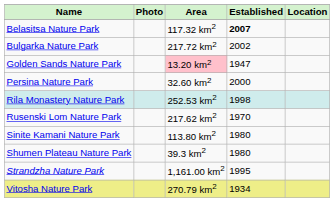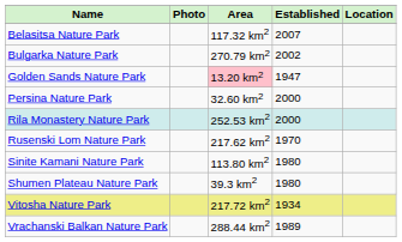 <table class="wikitable sortable">
 <tr>
 </tr>
 <tr>
 <th style=background:#D4F2CE;><strong>Name</strong></th>
 <th style=background:#D4F2CE;><strong>Photo</strong></th>
 <th style=background:#D4F2CE;><strong>Area</strong></th>
 <th style=background:#D4F2CE;><strong>Established</strong></th>
 <th style=background:#D4F2CE;><strong>Location</strong></th>
 </tr>
 <tr>
 </tr>
 <tr>
 <td><a href='#'>Belasitsa Nature Park</a></td>
 <td></td>
 <td>117.32 km<sup>2</sup></td>
-<td><strong>2007</strong></td>
+<td>2007</td>
 <td></td>
 </tr>
 <tr>
 <td><a href='#'>Bulgarka Nature Park</a></td>
 <td></td>
-<td>217.72 km<sup>2</sup></td>
+<td>270.79 km<sup>2</sup></td>
 <td>2002</td>
 <td></td>
 </tr>
 <tr>
 <td><a href='#'>Golden Sands Nature Park</a></td>
 <td></td>
 <td style="background: pink;">13.20 km<sup>2</sup></td>
 <td>1947</td>
 <td></td>
 </tr>
 <tr>
 <td><a href='#'>Persina Nature Park</a></td>
 <td></td>
 <td>32.60 km<sup>2</sup></td>
 <td>2000</td>
 <td></td>
 </tr>
 <tr bgcolor="#CFECEC">
 <td><a href='#'>Rila Monastery Nature Park</a></td>
 <td></td>
 <td>252.53 km<sup>2</sup></td>
-<td>1998</td>
+<td>2000</td>
 <td></td>
 </tr>
 <tr>
 <td><a href='#'>Rusenski Lom Nature Park</a></td>
 <td></td>
 <td>217.62 km<sup>2</sup></td>
 <td>1970</td>
 <td></td>
 </tr>
 <tr>
 <td><a href='#'>Sinite Kamani Nature Park</a></td>
 <td></td>
 <td>113.80 km<sup>2</sup></td>
 <td>1980</td>
 <td></td>
 </tr>
 <tr>
 <td><a href='#'>Shumen Plateau Nature Park</a></td>
 <td></td>
 <td>39.3 km<sup>2</sup></td>
 <td>1980</td>
 <td></td>
 </tr>
-<tr>
-<td><em><a href='#'>Strandzha Nature Park</a></em></td>
-<td></td>
-<td>1,161.00 km<sup>2</sup></td>
-<td>1995</td>
-<td></td>
-</tr>
 <tr bgcolor="#EEEE88">
 <td><a href='#'>Vitosha Nature Park</a></td>
 <td></td>
-<td>270.79 km<sup>2</sup></td>
+<td>217.72 km<sup>2</sup></td>
 <td>1934</td>
 <td></td>
 </tr>
+<tr>
+<td><a href='#'>Vrachanski Balkan Nature Park</a></td>
+<td></td>
+<td>288.44 km<sup>2</sup></td>
+<td>1989</td>
+<td></td>
+</tr>
 </table>
